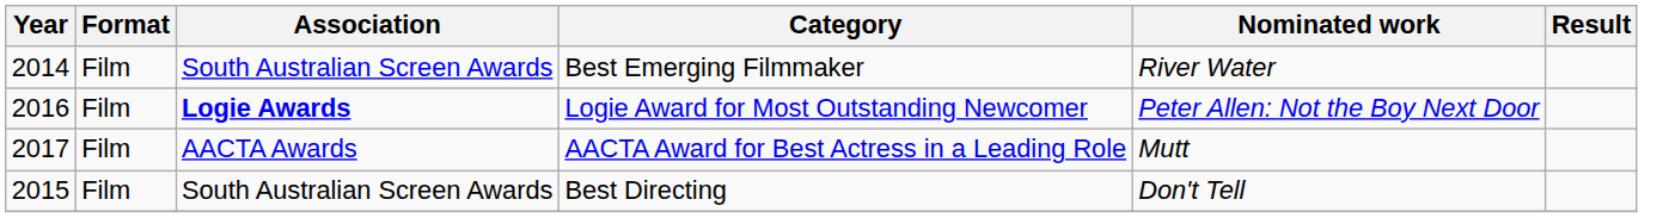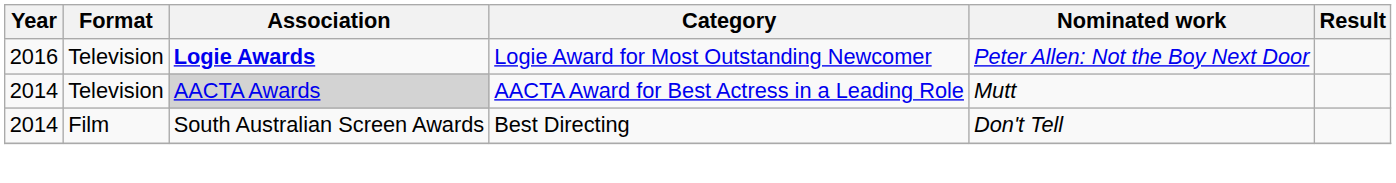 <table class="wikitable sortable">
 <tr>
 <th>Year</th>
 <th>Format</th>
 <th>Association</th>
 <th>Category</th>
 <th>Nominated work</th>
 <th>Result</th>
 </tr>
 <tr>
-<td>2014</td>
-<td>Film</td>
-<td><a href='#'>South Australian Screen Awards</a></td>
-<td>Best Emerging Filmmaker</td>
-<td><em>River Water</em></td>
-<td></td>
-</tr>
-<tr>
 <td>2016</td>
-<td>Film</td>
+<td>Television</td>
 <td><strong><a href='#'>Logie Awards</a></strong></td>
 <td><a href='#'>Logie Award for Most Outstanding Newcomer</a></td>
 <td><em><a href='#'>Peter Allen: Not the Boy Next Door</a></em></td>
 <td></td>
 </tr>
 <tr>
-<td>2017</td>
-<td>Film</td>
-<td><a href='#'>AACTA Awards</a></td>
+<td>2014</td>
+<td>Television</td>
+<td style="background: lightgrey;"><a href='#'>AACTA Awards</a></td>
 <td><a href='#'>AACTA Award for Best Actress in a Leading Role</a></td>
 <td><em>Mutt</em></td>
 <td></td>
 </tr>
 <tr>
-<td>2015</td>
+<td>2014</td>
 <td>Film</td>
 <td>South Australian Screen Awards</td>
 <td>Best Directing</td>
 <td><em>Don't Tell</em></td>
 <td></td>
 </tr>
 <tr>
 </tr>
 </table>
